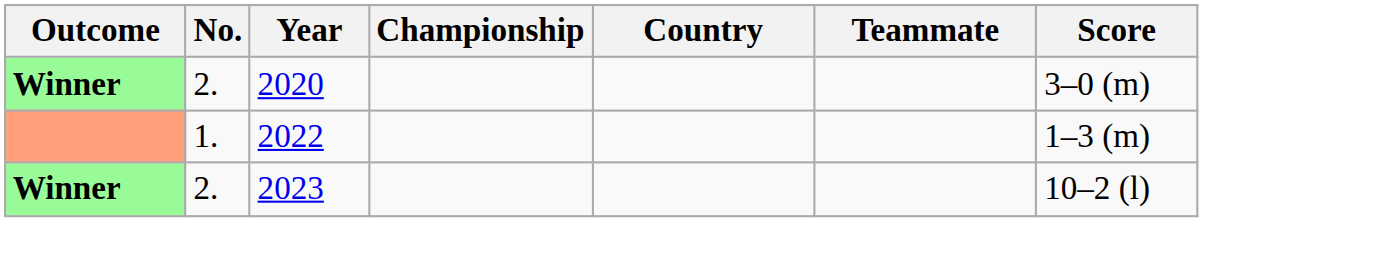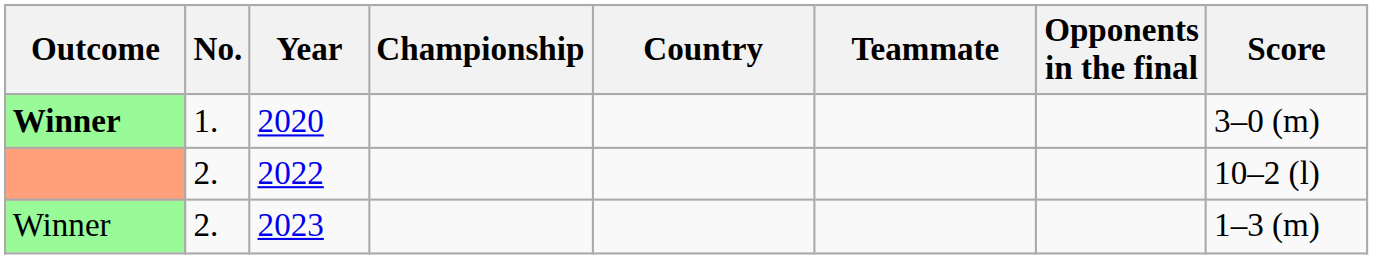 <table class="sortable wikitable">
 <tr>
 <th style="width:80px;">Outcome</th>
 <th style="width:20px;">No.</th>
 <th style="width:50px;">Year</th>
 <th style="width:60px;">Championship</th>
 <th style="width:100px;">Country</th>
 <th style="width:100px;">Teammate</th>
+<th style="width:60px;">Opponents in the final</th>
 <th style="width:70px;">Score</th>
 </tr>
 <tr style=>
 <td style="background:#98FB98"><strong>Winner</strong></td>
-<td>2.</td>
+<td>1.</td>
 <td><a href='#'>2020</a></td>
+<td></td>
 <td></td>
 <td></td>
 <td></td>
 <td>3–0 (m)</td>
 </tr>
 <tr style=>
 <td style="background:#ffa07a;"></td>
-<td>1.</td>
+<td>2.</td>
 <td><a href='#'>2022</a></td>
+<td></td>
+<td></td>
+<td></td>
+<td></td>
+<td>10–2 (l)</td>
+</tr>
+<tr style=>
+<td style="background:#98FB98">Winner</td>
+<td>2.</td>
+<td><a href='#'>2023</a></td>
+<td></td>
 <td></td>
 <td></td>
 <td></td>
 <td>1–3 (m)</td>
 </tr>
-<tr style=>
-<td style="background:#98FB98"><strong>Winner</strong></td>
-<td>2.</td>
-<td><a href='#'>2023</a></td>
-<td></td>
-<td></td>
-<td></td>
-<td>10–2 (l)</td>
-</tr>
 </table>
